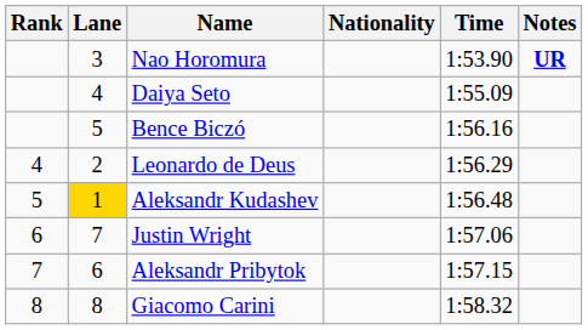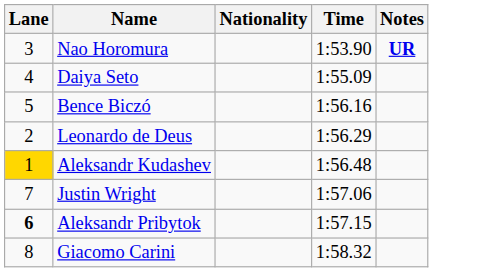 <table class="wikitable sortable" style="text-align:center">
 <tr>
-<th>Rank</th>
 <th>Lane</th>
 <th>Name</th>
 <th>Nationality</th>
 <th>Time</th>
 <th>Notes</th>
 </tr>
 <tr>
-<td></td>
 <td>3</td>
 <td align="left"><a href='#'>Nao Horomura</a></td>
 <td align="left"></td>
 <td>1:53.90</td>
 <td><strong><a href='#'>UR</a></strong></td>
 </tr>
 <tr>
-<td></td>
 <td>4</td>
 <td align="left"><a href='#'>Daiya Seto</a></td>
 <td align="left"></td>
 <td>1:55.09</td>
 <td></td>
 </tr>
 <tr>
-<td></td>
 <td>5</td>
 <td align="left"><a href='#'>Bence Biczó</a></td>
 <td align="left"></td>
 <td>1:56.16</td>
 <td></td>
 </tr>
 <tr>
-<td>4</td>
 <td>2</td>
 <td align="left"><a href='#'>Leonardo de Deus</a></td>
 <td align="left"></td>
 <td>1:56.29</td>
 <td></td>
 </tr>
 <tr>
-<td>5</td>
 <td style="background: gold;">1</td>
 <td align="left"><a href='#'>Aleksandr Kudashev</a></td>
 <td align="left"></td>
 <td>1:56.48</td>
 <td></td>
 </tr>
 <tr>
-<td>6</td>
 <td>7</td>
 <td align="left"><a href='#'>Justin Wright</a></td>
 <td align="left"></td>
 <td>1:57.06</td>
 <td></td>
 </tr>
 <tr>
-<td>7</td>
-<td>6</td>
+<td><strong>6</strong></td>
 <td align="left"><a href='#'>Aleksandr Pribytok</a></td>
 <td align="left"></td>
 <td>1:57.15</td>
 <td></td>
 </tr>
 <tr>
 <td>8</td>
-<td>8</td>
 <td align="left"><a href='#'>Giacomo Carini</a></td>
 <td align="left"></td>
 <td>1:58.32</td>
 <td></td>
 </tr>
 </table>
